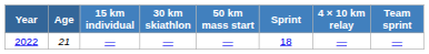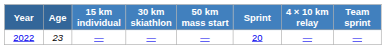 <table class="wikitable" style="font-size:95%; text-align:center; border:grey solid 1px; border-collapse:collapse; background:#ffffff;">
 <tr>
 <th style="background-color:#369; color:white; width:60px;"> Year </th>
 <th style="background-color:#369; color:white; width:40px;"> Age </th>
 <th style="background-color:#4180be; color:white; width:75px;"> 15 km <br> individual </th>
 <th style="background-color:#4180be; color:white; width:75px;"> 30 km <br> skiathlon </th>
 <th style="background-color:#4180be; color:white; width:75px;"> 50 km <br> mass start </th>
 <th style="background-color:#4180be; color:white; width:75px;"> Sprint </th>
 <th style="background-color:#4180be; color:white; width:75px;"> 4 × 10 km <br> relay </th>
 <th style="background-color:#4180be; color:white; width:75px;"> Team <br> sprint </th>
 </tr>
 <tr>
 <td><a href='#'>2022</a></td>
-<td><em>21</em></td>
+<td><em>23</em></td>
 <td><a href='#'>—</a></td>
 <td><a href='#'>—</a></td>
 <td><a href='#'>—</a></td>
-<td><a href='#'>18</a></td>
+<td><a href='#'>20</a></td>
 <td><a href='#'>—</a></td>
 <td><a href='#'>—</a></td>
 </tr>
 </table>
